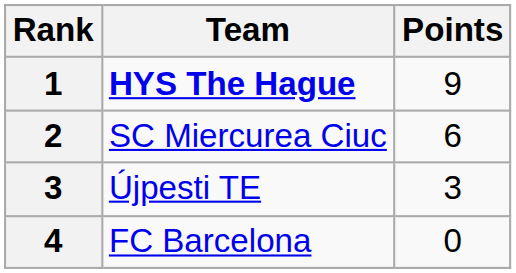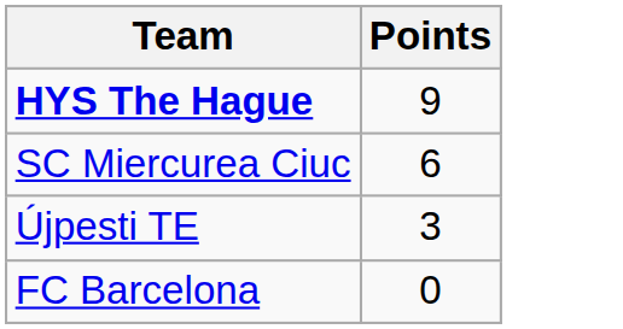 <table class="wikitable" style="text-align: center;">
 <tr>
-<th>Rank</th>
 <th>Team</th>
 <th>Points</th>
 </tr>
 <tr>
-<th>1</th>
 <td style="text-align: left;"> <strong><a href='#'>HYS The Hague</a></strong></td>
 <td>9</td>
 </tr>
 <tr>
-<th>2</th>
 <td style="text-align: left;"> <a href='#'>SC Miercurea Ciuc</a></td>
 <td>6</td>
 </tr>
 <tr>
-<th>3</th>
 <td style="text-align: left;"> <a href='#'>Újpesti TE</a></td>
 <td>3</td>
 </tr>
 <tr>
-<th>4</th>
 <td style="text-align: left;"> <a href='#'>FC Barcelona</a></td>
 <td>0</td>
 </tr>
 </table>
